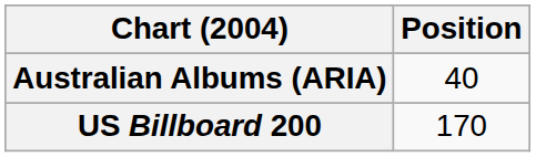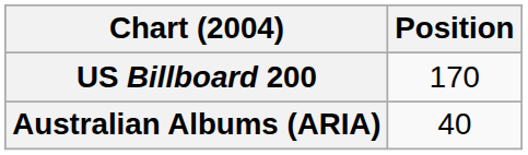 <table class="wikitable sortable plainrowheaders">
 <tr>
 <th scope="col">Chart (2004)</th>
 <th scope="col">Position</th>
 </tr>
 <tr>
+<th scope="row">US <em>Billboard</em> 200</th>
+<td align="center">170</td>
+</tr>
+<tr>
 <th scope="row">Australian Albums (ARIA)</th>
 <td align="center">40</td>
 </tr>
-<tr>
-<th scope="row">US <em>Billboard</em> 200</th>
-<td align="center">170</td>
-</tr>
 </table>
